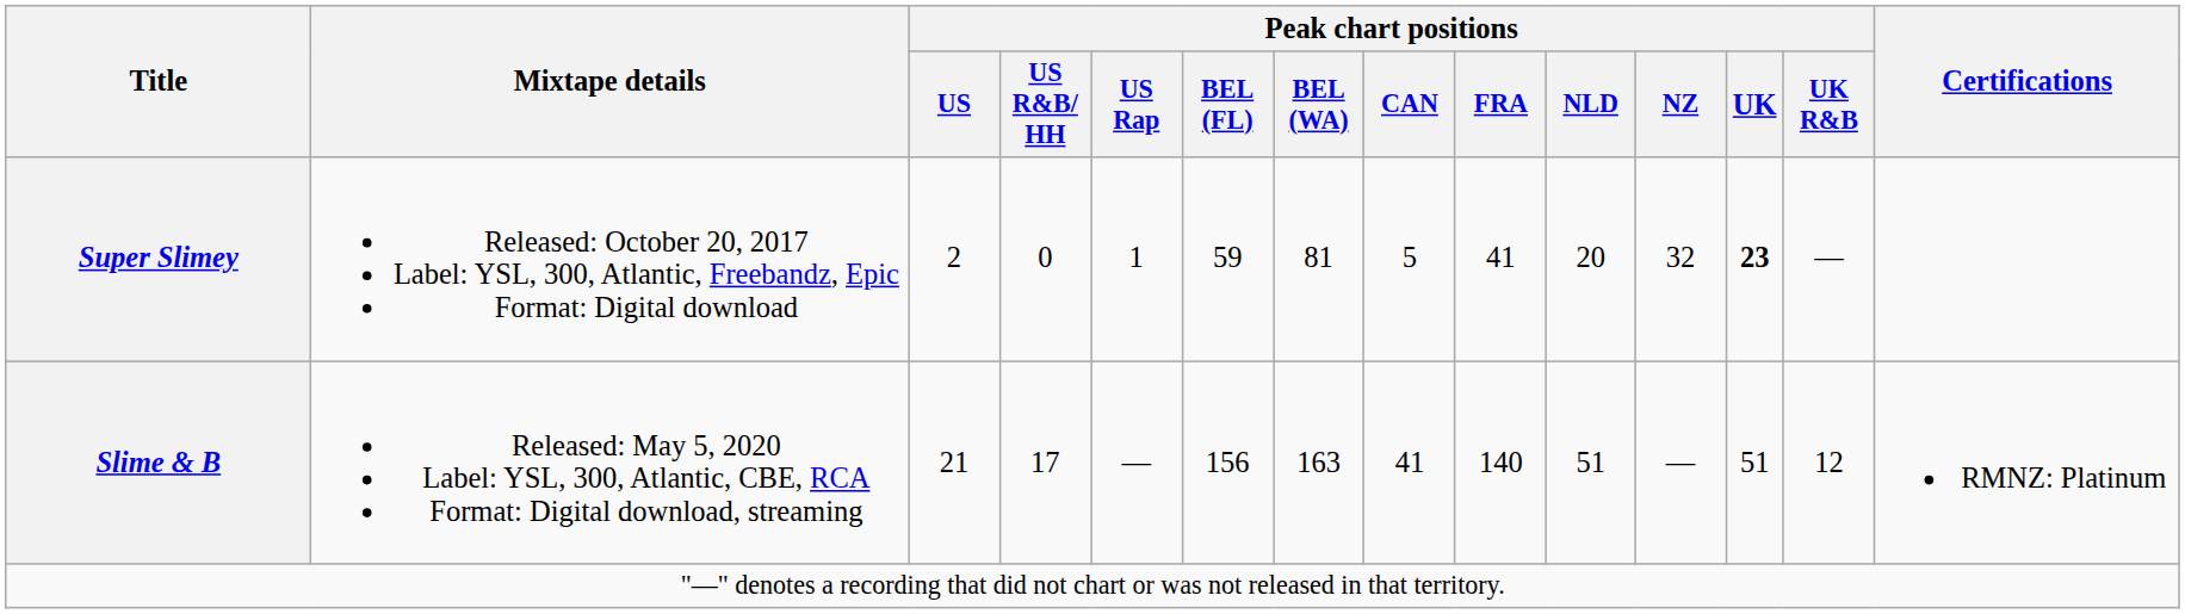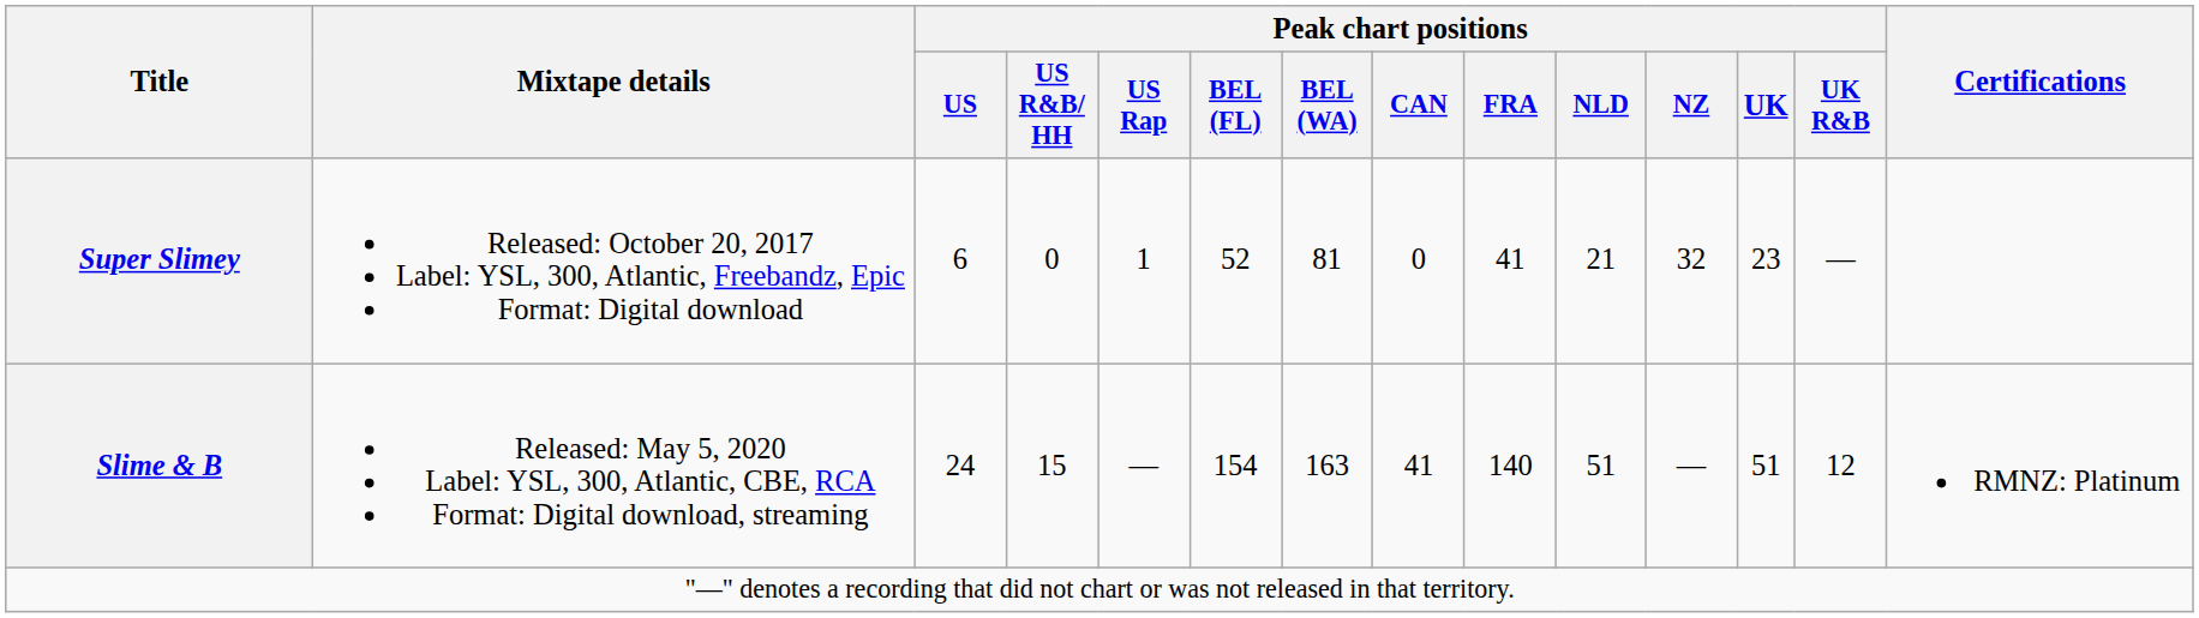 <table class="wikitable plainrowheaders" style="text-align:center;">
 <tr>
 <th scope="col" rowspan="2" style="width:10em;">Title</th>
 <th scope="col" rowspan="2" style="width:20em;">Mixtape details</th>
 <th colspan="11" scope="col">Peak chart positions</th>
 <th scope="col" rowspan="2" style="width:10em"><a href='#'>Certifications</a></th>
 </tr>
 <tr>
 <th style="width:3em;font-size:90%;"><a href='#'>US</a><br></th>
 <th style="width:3em;font-size:90%;"><a href='#'>US<br>R&B/<br>HH</a><br></th>
 <th style="width:3em;font-size:90%;"><a href='#'>US<br>Rap</a><br></th>
 <th style="width:3em;font-size:90%;"><a href='#'>BEL<br>(FL)</a><br></th>
 <th style="width:3em;font-size:90%;"><a href='#'>BEL<br>(WA)</a><br></th>
 <th style="width:3em;font-size:90%;"><a href='#'>CAN</a><br></th>
 <th style="width:3em;font-size:90%;"><a href='#'>FRA</a><br></th>
 <th scope="col" style="width:2.9em;font-size:90%;"><a href='#'>NLD</a><br></th>
 <th style="width:3em;font-size:90%;"><a href='#'>NZ</a><br></th>
 <th><a href='#'>UK</a><br></th>
 <th style="width:3em;font-size:90%;"><a href='#'>UK R&B</a><br></th>
 </tr>
 <tr>
 <th scope="row"><em><a href='#'>Super Slimey</a></em><br></th>
 <td><br><ul><li>Released: October 20, 2017</li><li>Label: YSL, 300, Atlantic, <a href='#'>Freebandz</a>, <a href='#'>Epic</a></li><li>Format: Digital download</li></ul></td>
-<td>2</td>
+<td>6</td>
 <td>0</td>
 <td>1</td>
-<td>59</td>
+<td>52</td>
 <td>81</td>
-<td>5</td>
+<td>0</td>
 <td>41<br></td>
-<td>20</td>
+<td>21</td>
 <td>32<br></td>
-<td><strong>23</strong></td>
+<td>23</td>
 <td>—</td>
 <td></td>
 </tr>
 <tr>
 <th scope="row"><em><a href='#'>Slime & B</a></em><br></th>
 <td><br><ul><li>Released: May 5, 2020</li><li>Label: YSL, 300, Atlantic, CBE, <a href='#'>RCA</a></li><li>Format: Digital download, streaming</li></ul></td>
-<td>21</td>
-<td>17</td>
+<td>24</td>
+<td>15</td>
 <td>—</td>
-<td>156</td>
+<td>154</td>
 <td>163</td>
 <td>41</td>
 <td>140</td>
 <td>51</td>
 <td>—</td>
 <td>51</td>
 <td>12</td>
 <td><br><ul><li>RMNZ: Platinum</li></ul></td>
 </tr>
 <tr>
 <td colspan="14" style="font-size:90%">"—" denotes a recording that did not chart or was not released in that territory.</td>
 </tr>
 </table>
